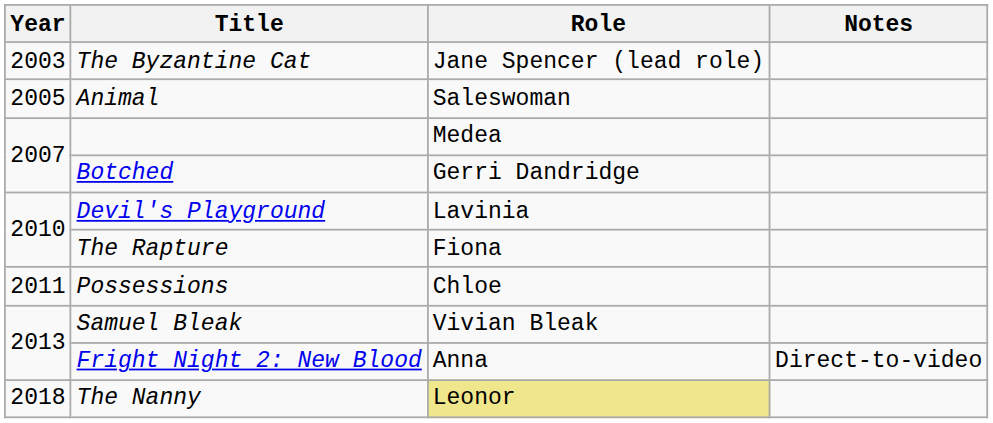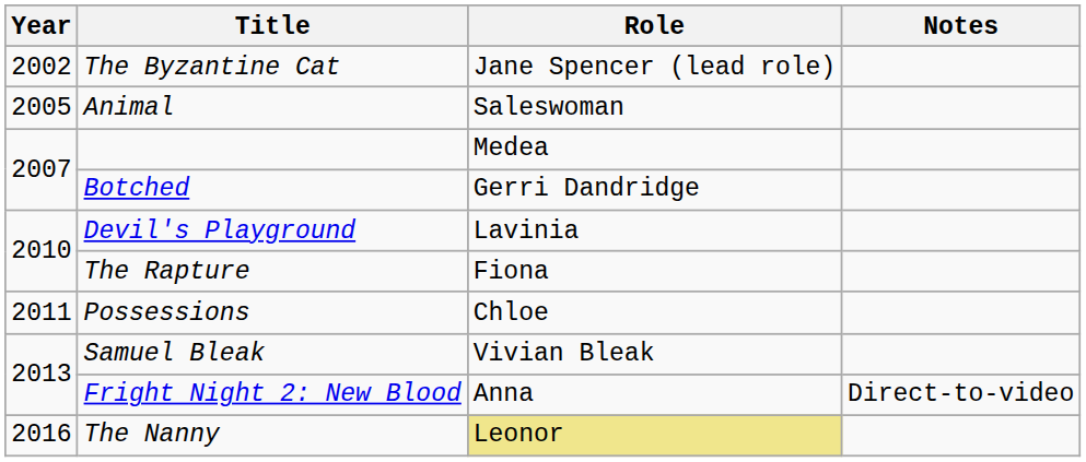 <table class="wikitable sortable">
 <tr>
 <th>Year</th>
 <th>Title</th>
 <th>Role</th>
 <th class="unsortable">Notes</th>
 </tr>
 <tr>
-<td>2003</td>
+<td>2002</td>
 <td><em>The Byzantine Cat</em></td>
 <td>Jane Spencer (lead role)</td>
 <td></td>
 </tr>
 <tr>
 <td>2005</td>
 <td><em>Animal</em></td>
 <td>Saleswoman</td>
 <td></td>
 </tr>
 <tr>
 <td rowspan=2>2007</td>
 <td><em></em></td>
 <td>Medea</td>
 <td></td>
 </tr>
 <tr>
 <td><em><a href='#'>Botched</a></em></td>
 <td>Gerri Dandridge</td>
 <td></td>
 </tr>
 <tr>
 <td rowspan=2>2010</td>
 <td><em><a href='#'>Devil's Playground</a></em></td>
 <td>Lavinia</td>
 <td></td>
 </tr>
 <tr>
 <td><em>The Rapture</em></td>
 <td>Fiona</td>
 <td></td>
 </tr>
 <tr>
 <td>2011</td>
 <td><em>Possessions</em></td>
 <td>Chloe</td>
 <td></td>
 </tr>
 <tr>
 <td rowspan=2>2013</td>
 <td><em>Samuel Bleak</em></td>
 <td>Vivian Bleak</td>
 <td></td>
 </tr>
 <tr>
 <td><em><a href='#'>Fright Night 2: New Blood</a></em></td>
 <td>Anna</td>
 <td>Direct-to-video</td>
 </tr>
 <tr>
-<td>2018</td>
+<td>2016</td>
 <td><em>The Nanny</em></td>
 <td style="background: khaki;">Leonor</td>
 <td></td>
 </tr>
 </table>
